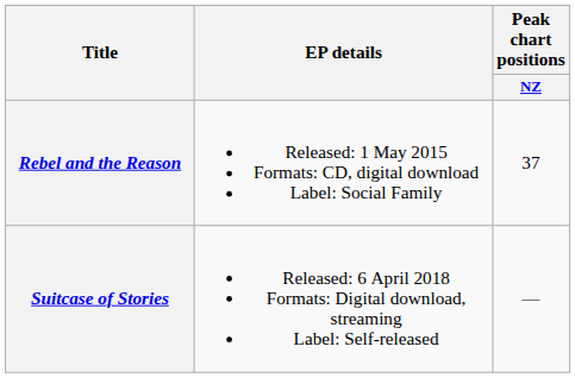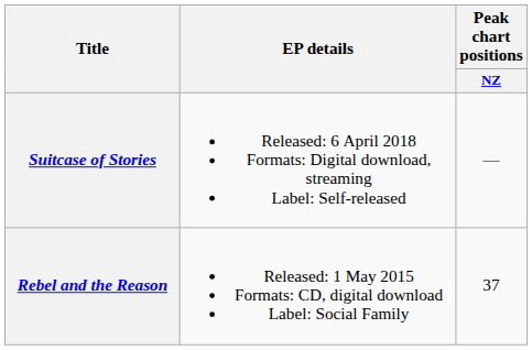 <table class="wikitable plainrowheaders" style="text-align:center;">
 <tr>
 <th scope="col" rowspan="2" style="width:10em;">Title</th>
 <th scope="col" rowspan="2" style="width:16em;">EP details</th>
 <th scope="col" colspan="1">Peak chart positions</th>
 </tr>
 <tr>
 <th scope="col" style="width:3em;font-size:85%;"><a href='#'>NZ</a><br></th>
 </tr>
 <tr>
+<th scope="row"><em><a href='#'>Suitcase of Stories</a></em></th>
+<td><br><ul><li>Released: 6 April 2018</li><li>Formats: Digital download, streaming</li><li>Label: Self-released</li></ul></td>
+<td>—</td>
+</tr>
+<tr>
 <th scope="row"><em><a href='#'>Rebel and the Reason</a></em></th>
 <td><br><ul><li>Released: 1 May 2015</li><li>Formats: CD, digital download</li><li>Label: Social Family</li></ul></td>
 <td>37</td>
 </tr>
-<tr>
-<th scope="row"><em><a href='#'>Suitcase of Stories</a></em></th>
-<td><br><ul><li>Released: 6 April 2018</li><li>Formats: Digital download, streaming</li><li>Label: Self-released</li></ul></td>
-<td>—</td>
-</tr>
 </table>
